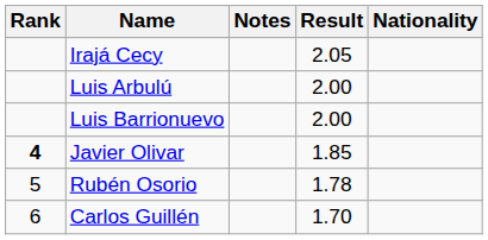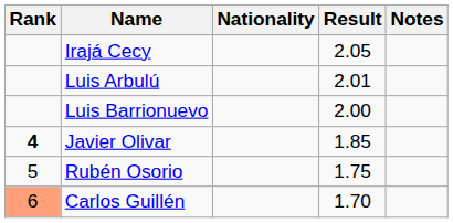 <table class="wikitable sortable" style="text-align:center">
 <tr>
 <th>Rank</th>
 <th>Name</th>
+<th>Nationality</th>
+<th>Result</th>
 <th>Notes</th>
-<th>Result</th>
-<th>Nationality</th>
 </tr>
 <tr>
 <td></td>
 <td align=left><a href='#'>Irajá Cecy</a></td>
+<td align=left></td>
+<td>2.05</td>
 <td></td>
-<td>2.05</td>
-<td align=left></td>
 </tr>
 <tr>
 <td></td>
 <td align=left><a href='#'>Luis Arbulú</a></td>
+<td align=left></td>
+<td>2.01</td>
 <td></td>
-<td>2.00</td>
-<td align=left></td>
 </tr>
 <tr>
 <td></td>
 <td align=left><a href='#'>Luis Barrionuevo</a></td>
+<td align=left></td>
+<td>2.00</td>
 <td></td>
-<td>2.00</td>
-<td align=left></td>
 </tr>
 <tr>
 <td><strong>4</strong></td>
 <td align=left><a href='#'>Javier Olivar</a></td>
+<td align=left></td>
+<td>1.85</td>
 <td></td>
-<td>1.85</td>
-<td align=left></td>
 </tr>
 <tr>
 <td>5</td>
 <td align=left><a href='#'>Rubén Osorio</a></td>
+<td align=left></td>
+<td>1.75</td>
 <td></td>
-<td>1.78</td>
-<td align=left></td>
 </tr>
 <tr>
-<td>6</td>
+<td style="background: lightsalmon;">6</td>
 <td align=left><a href='#'>Carlos Guillén</a></td>
+<td align=left></td>
+<td>1.70</td>
 <td></td>
-<td>1.70</td>
-<td align=left></td>
 </tr>
 </table>
